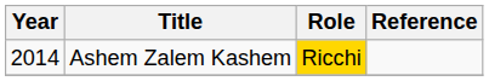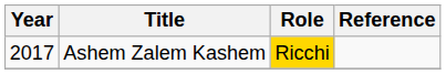 <table class="wikitable plainrowheaders unsortable">
 <tr>
 <th scope="col">Year</th>
 <th scope="col">Title</th>
 <th scope="col">Role</th>
 <th scope="col">Reference</th>
 </tr>
 <tr>
-<td rowspan="1">2014</td>
+<td rowspan="1">2017</td>
 <td>Ashem Zalem Kashem</td>
 <td style="background: gold;">Ricchi</td>
 <td></td>
 </tr>
 <tr>
 </tr>
 </table>
